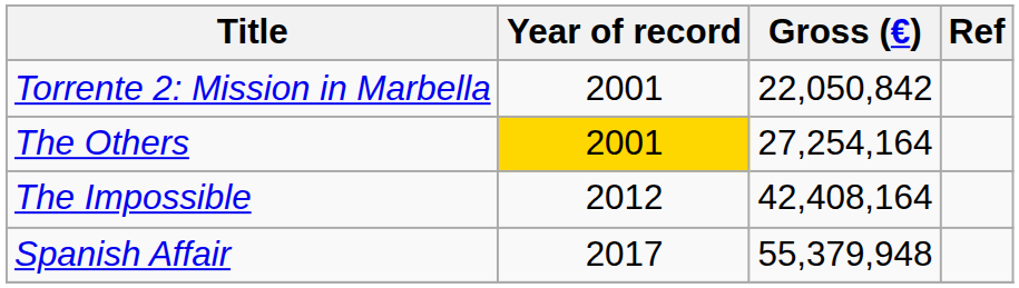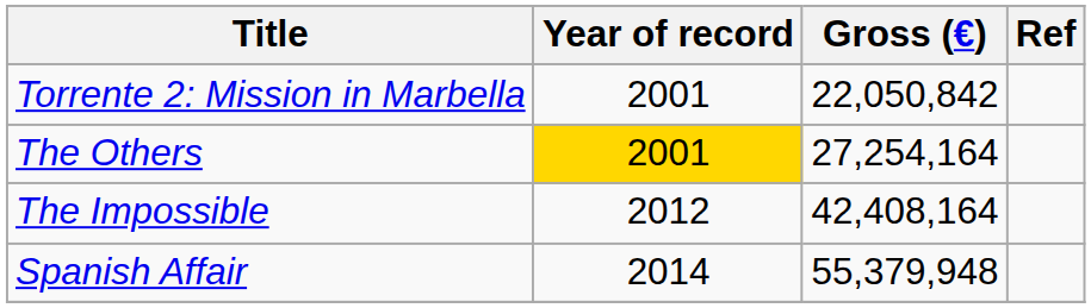 <table class="wikitable" style="margin:1em auto;">
 <tr>
 <th>Title</th>
 <th>Year of record</th>
 <th>Gross (<a href='#'>€</a>)</th>
 <th>Ref</th>
 </tr>
 <tr>
 <td><em><a href='#'>Torrente 2: Mission in Marbella</a></em></td>
 <td align = "center">2001</td>
 <td align = "right">22,050,842</td>
 <td></td>
 </tr>
 <tr>
 <td><em><a href='#'>The Others</a></em></td>
 <td align = "center" style="background: gold;">2001</td>
 <td align = "right">27,254,164</td>
 <td></td>
 </tr>
 <tr>
 <td><em><a href='#'>The Impossible</a></em></td>
 <td align = "center">2012</td>
 <td align = "right">42,408,164</td>
 <td></td>
 </tr>
 <tr>
 <td><em><a href='#'>Spanish Affair</a></em></td>
-<td align = "center">2017</td>
+<td align = "center">2014</td>
 <td align = "right">55,379,948</td>
 <td></td>
 </tr>
 <tr>
 </tr>
 </table>
